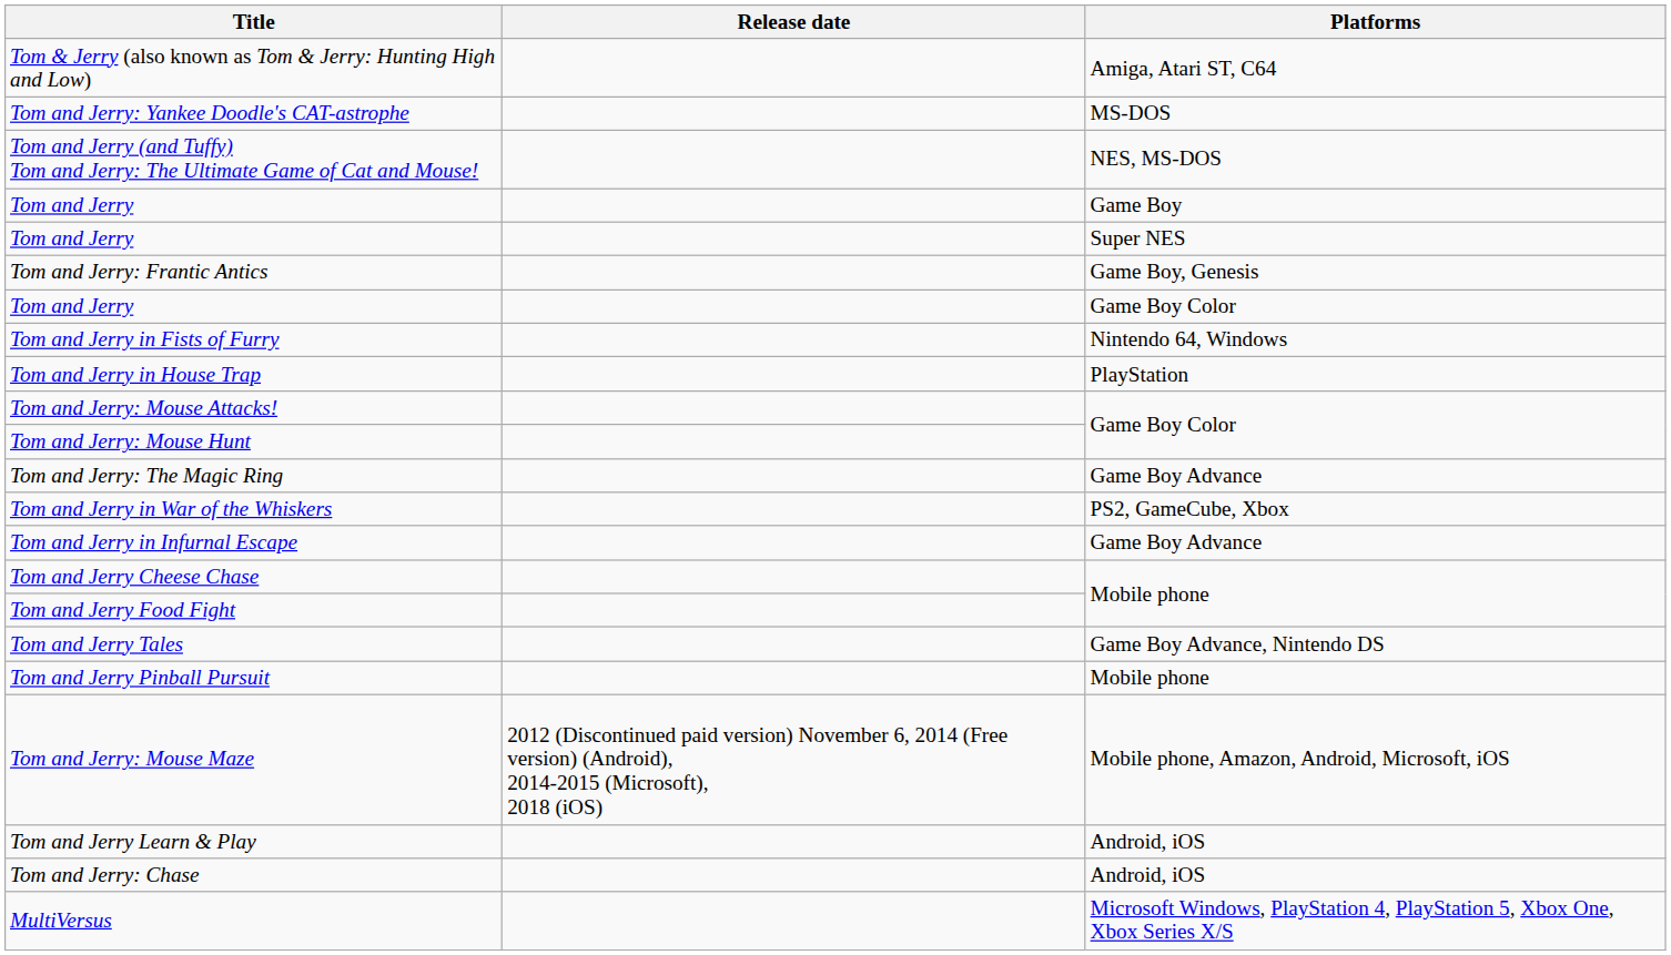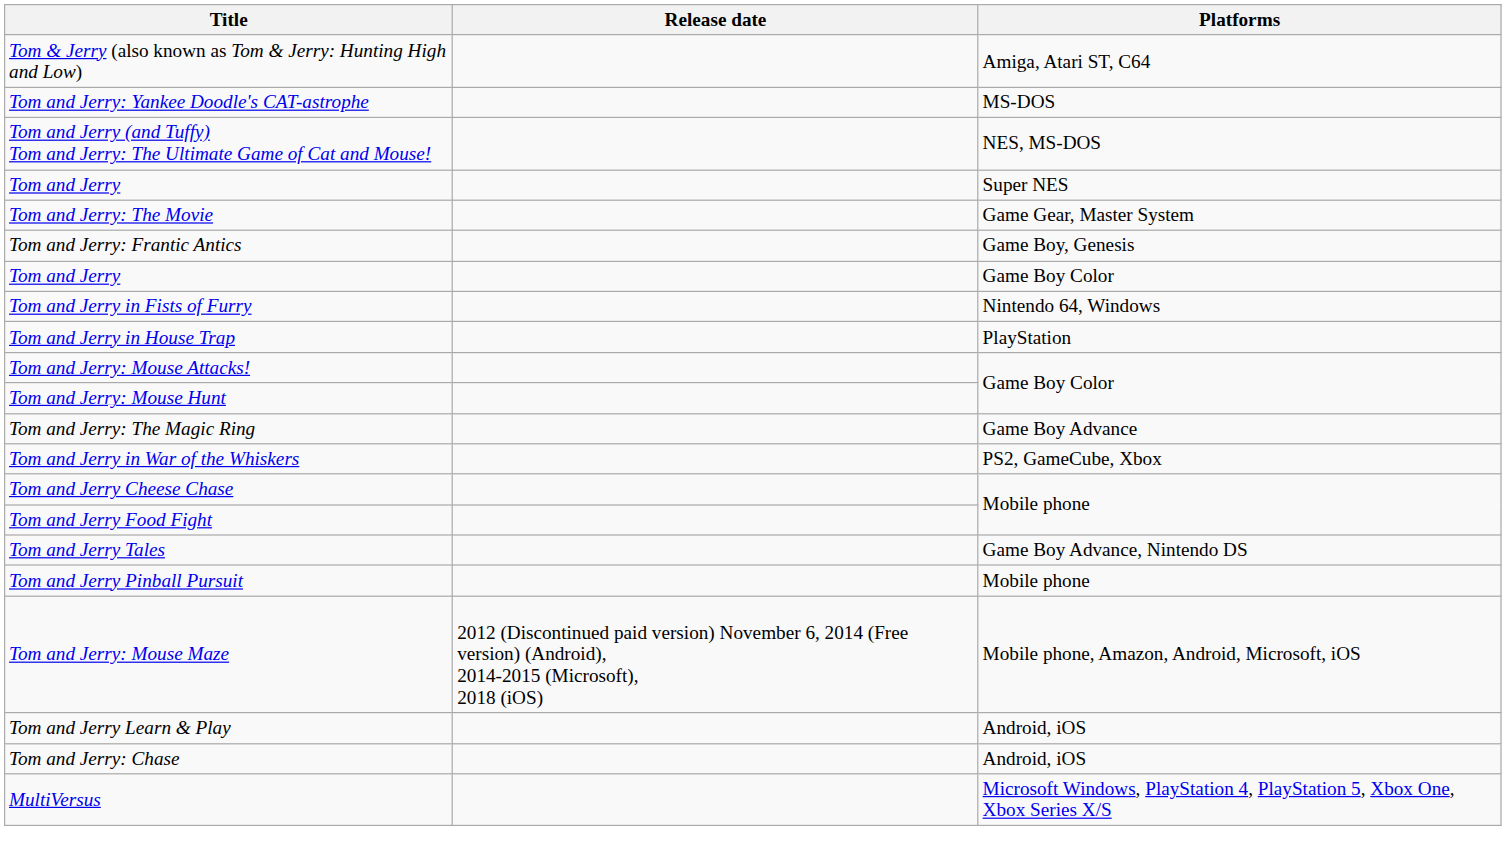 <table class="wikitable sortable">
 <tr>
 <th>Title</th>
 <th>Release date</th>
 <th>Platforms</th>
 </tr>
 <tr>
 <td><em><a href='#'>Tom & Jerry</a></em> (also known as <em>Tom & Jerry: Hunting High and Low</em>)</td>
 <td></td>
 <td>Amiga, Atari ST, C64</td>
 </tr>
 <tr>
 <td><em><a href='#'>Tom and Jerry: Yankee Doodle's CAT-astrophe</a></em></td>
 <td></td>
 <td>MS-DOS</td>
 </tr>
 <tr>
 <td><em><a href='#'>Tom and Jerry (and Tuffy)</a></em><br><em><a href='#'>Tom and Jerry: The Ultimate Game of Cat and Mouse!</a></em></td>
 <td></td>
 <td>NES, MS-DOS</td>
 </tr>
 <tr>
 <td><em><a href='#'>Tom and Jerry</a></em></td>
 <td></td>
-<td>Game Boy</td>
+<td>Super NES</td>
 </tr>
 <tr>
-<td><em><a href='#'>Tom and Jerry</a></em></td>
+<td><em><a href='#'>Tom and Jerry: The Movie</a></em></td>
 <td></td>
-<td>Super NES</td>
+<td>Game Gear, Master System</td>
 </tr>
 <tr>
 <td><em>Tom and Jerry: Frantic Antics</em></td>
 <td></td>
 <td>Game Boy, Genesis</td>
 </tr>
 <tr>
 <td><em><a href='#'>Tom and Jerry</a></em></td>
 <td></td>
 <td>Game Boy Color</td>
 </tr>
 <tr>
 <td><em><a href='#'>Tom and Jerry in Fists of Furry</a></em></td>
 <td></td>
 <td>Nintendo 64, Windows</td>
 </tr>
 <tr>
 <td><em><a href='#'>Tom and Jerry in House Trap</a></em></td>
 <td></td>
 <td>PlayStation</td>
 </tr>
 <tr>
 <td><em><a href='#'>Tom and Jerry: Mouse Attacks!</a></em></td>
 <td></td>
 <td rowspan="2">Game Boy Color</td>
 </tr>
 <tr>
 <td><em><a href='#'>Tom and Jerry: Mouse Hunt</a></em></td>
 <td></td>
 </tr>
 <tr>
 <td><em>Tom and Jerry: The Magic Ring</em></td>
 <td></td>
 <td>Game Boy Advance</td>
 </tr>
 <tr>
 <td><em><a href='#'>Tom and Jerry in War of the Whiskers</a></em></td>
 <td></td>
 <td>PS2, GameCube, Xbox</td>
 </tr>
 <tr>
-<td><em><a href='#'>Tom and Jerry in Infurnal Escape</a></em></td>
-<td></td>
-<td>Game Boy Advance</td>
-</tr>
-<tr>
 <td><em><a href='#'>Tom and Jerry Cheese Chase</a></em></td>
 <td></td>
 <td rowspan="2">Mobile phone</td>
 </tr>
 <tr>
 <td><em><a href='#'>Tom and Jerry Food Fight</a></em></td>
 <td></td>
 </tr>
 <tr>
 <td><em><a href='#'>Tom and Jerry Tales</a></em></td>
 <td></td>
 <td>Game Boy Advance, Nintendo DS</td>
 </tr>
 <tr>
 <td><em><a href='#'>Tom and Jerry Pinball Pursuit</a></em></td>
 <td></td>
 <td>Mobile phone</td>
 </tr>
 <tr>
 <td><em><a href='#'>Tom and Jerry: Mouse Maze</a></em></td>
 <td><em><br></em>2012 (Discontinued paid version) November 6, 2014 (Free version) (Android),<em><br></em> 2014-2015 (Microsoft),<em><br></em> 2018 (iOS)</td>
 <td>Mobile phone, Amazon, Android, Microsoft, iOS</td>
 </tr>
 <tr>
 <td><em>Tom and Jerry Learn & Play</em></td>
 <td></td>
 <td>Android, iOS</td>
 </tr>
 <tr>
 <td><em>Tom and Jerry: Chase</em></td>
 <td></td>
 <td>Android, iOS</td>
 </tr>
 <tr>
 <td><em><a href='#'>MultiVersus</a></em></td>
 <td></td>
 <td><a href='#'>Microsoft Windows</a>, <a href='#'>PlayStation 4</a>, <a href='#'>PlayStation 5</a>, <a href='#'>Xbox One</a>, <a href='#'>Xbox Series X/S</a></td>
 </tr>
 </table>
